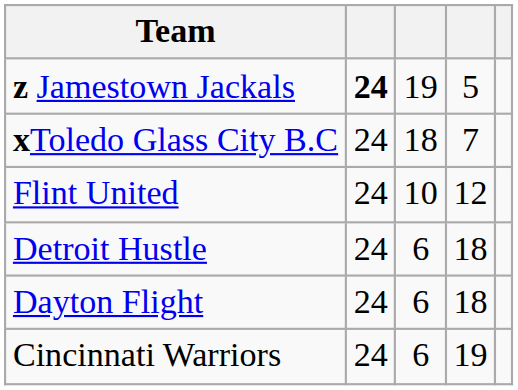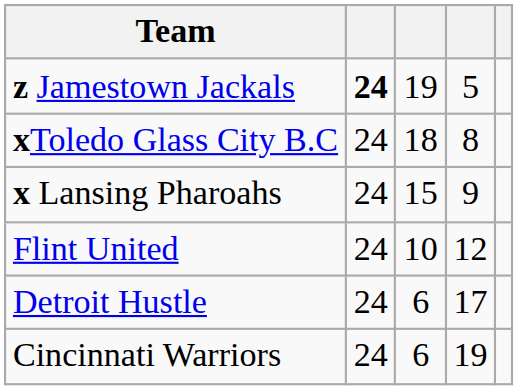 <table class="wikitable" style="text-align:center">
 <tr>
 <th>Team</th>
 <th></th>
 <th></th>
 <th></th>
 <th></th>
 </tr>
 <tr>
 <td align=left><strong>z</strong> <a href='#'>Jamestown Jackals</a></td>
 <td><strong>24</strong></td>
 <td>19</td>
 <td>5</td>
 <td></td>
 </tr>
 <tr>
 <td align=left><strong>x</strong><a href='#'>Toledo Glass City B.C</a></td>
 <td>24</td>
 <td>18</td>
-<td>7</td>
+<td>8</td>
+<td></td>
+</tr>
+<tr>
+<td align=left><strong>x</strong> Lansing Pharoahs</td>
+<td>24</td>
+<td>15</td>
+<td>9</td>
 <td></td>
 </tr>
 <tr>
 <td align=left><a href='#'>Flint United</a></td>
 <td>24</td>
 <td>10</td>
 <td>12</td>
 <td></td>
 </tr>
 <tr>
 <td align=left><a href='#'>Detroit Hustle</a></td>
 <td>24</td>
 <td>6</td>
-<td>18</td>
-<td></td>
-</tr>
-<tr>
-<td align=left><a href='#'>Dayton Flight</a></td>
-<td>24</td>
-<td>6</td>
-<td>18</td>
+<td>17</td>
 <td></td>
 </tr>
 <tr>
 <td align=left>Cincinnati Warriors</td>
 <td>24</td>
 <td>6</td>
 <td>19</td>
 <td></td>
 </tr>
 </table>
